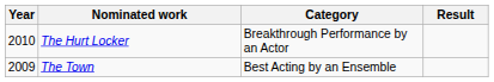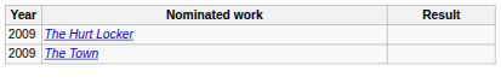 <table class="wikitable sortable" width="50%">
 <tr>
 <th width="1%">Year</th>
 <th width="45%">Nominated work</th>
-<th width="40%">Category</th>
 <th width="14%">Result</th>
 </tr>
 <tr>
-<td>2010</td>
+<td>2009</td>
 <td><em><a href='#'>The Hurt Locker</a></em></td>
-<td>Breakthrough Performance by an Actor</td>
 <td></td>
 </tr>
 <tr>
 <td>2009</td>
 <td><em><a href='#'>The Town</a></em></td>
-<td>Best Acting by an Ensemble</td>
 <td></td>
 </tr>
 </table>
